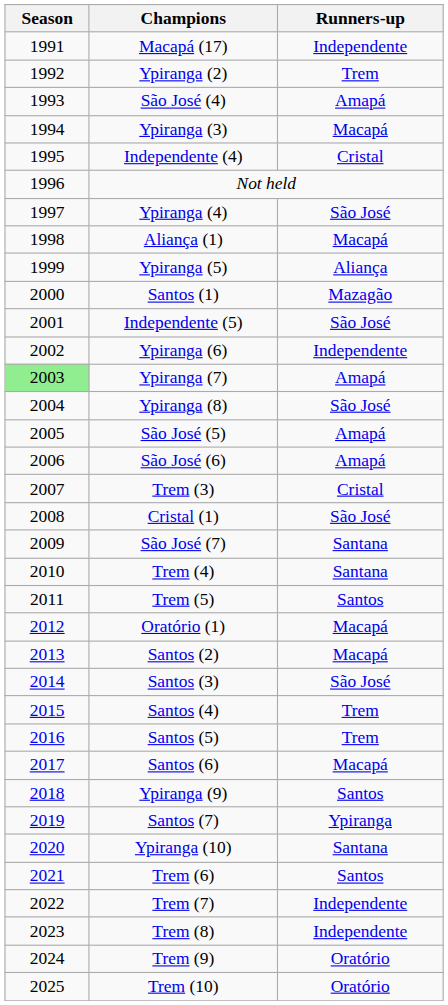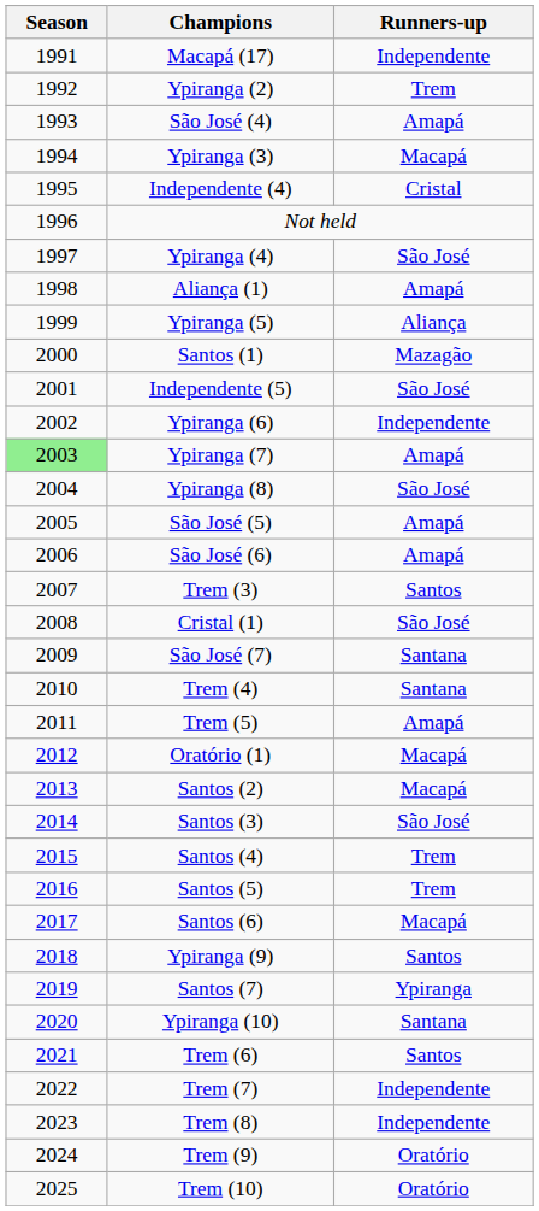 <table class="wikitable" style="text-align:center; margin-left:1em;">
 <tr>
 <th style="width:70px">Season</th>
 <th style="width:165px">Champions</th>
 <th style="width:145px">Runners-up</th>
 </tr>
 <tr>
 <td>1991</td>
 <td><a href='#'>Macapá</a> (17)</td>
 <td><a href='#'>Independente</a></td>
 </tr>
 <tr>
 <td>1992</td>
 <td><a href='#'>Ypiranga</a> (2)</td>
 <td><a href='#'>Trem</a></td>
 </tr>
 <tr>
 <td>1993</td>
 <td><a href='#'>São José</a> (4)</td>
 <td><a href='#'>Amapá</a></td>
 </tr>
 <tr>
 <td>1994</td>
 <td><a href='#'>Ypiranga</a> (3)</td>
 <td><a href='#'>Macapá</a></td>
 </tr>
 <tr>
 <td>1995</td>
 <td><a href='#'>Independente</a> (4)</td>
 <td><a href='#'>Cristal</a></td>
 </tr>
 <tr>
 <td>1996</td>
 <td colspan="2"><em>Not held</em></td>
 </tr>
 <tr>
 <td>1997</td>
 <td><a href='#'>Ypiranga</a> (4)</td>
 <td><a href='#'>São José</a></td>
 </tr>
 <tr>
 <td>1998</td>
 <td><a href='#'>Aliança</a> (1)</td>
-<td><a href='#'>Macapá</a></td>
+<td><a href='#'>Amapá</a></td>
 </tr>
 <tr>
 <td>1999</td>
 <td><a href='#'>Ypiranga</a> (5)</td>
 <td><a href='#'>Aliança</a></td>
 </tr>
 <tr>
 <td>2000</td>
 <td><a href='#'>Santos</a> (1)</td>
 <td><a href='#'>Mazagão</a></td>
 </tr>
 <tr>
 <td>2001</td>
 <td><a href='#'>Independente</a> (5)</td>
 <td><a href='#'>São José</a></td>
 </tr>
 <tr>
 <td>2002</td>
 <td><a href='#'>Ypiranga</a> (6)</td>
 <td><a href='#'>Independente</a></td>
 </tr>
 <tr>
 <td style="background: lightgreen;">2003</td>
 <td><a href='#'>Ypiranga</a> (7)</td>
 <td><a href='#'>Amapá</a></td>
 </tr>
 <tr>
 <td>2004</td>
 <td><a href='#'>Ypiranga</a> (8)</td>
 <td><a href='#'>São José</a></td>
 </tr>
 <tr>
 <td>2005</td>
 <td><a href='#'>São José</a> (5)</td>
 <td><a href='#'>Amapá</a></td>
 </tr>
 <tr>
 <td>2006</td>
 <td><a href='#'>São José</a> (6)</td>
 <td><a href='#'>Amapá</a></td>
 </tr>
 <tr>
 <td>2007</td>
 <td><a href='#'>Trem</a> (3)</td>
-<td><a href='#'>Cristal</a></td>
+<td><a href='#'>Santos</a></td>
 </tr>
 <tr>
 <td>2008</td>
 <td><a href='#'>Cristal</a> (1)</td>
 <td><a href='#'>São José</a></td>
 </tr>
 <tr>
 <td>2009</td>
 <td><a href='#'>São José</a> (7)</td>
 <td><a href='#'>Santana</a></td>
 </tr>
 <tr>
 <td>2010</td>
 <td><a href='#'>Trem</a> (4)</td>
 <td><a href='#'>Santana</a></td>
 </tr>
 <tr>
 <td>2011</td>
 <td><a href='#'>Trem</a> (5)</td>
-<td><a href='#'>Santos</a></td>
+<td><a href='#'>Amapá</a></td>
 </tr>
 <tr>
 <td><a href='#'>2012</a></td>
 <td><a href='#'>Oratório</a> (1)</td>
 <td><a href='#'>Macapá</a></td>
 </tr>
 <tr>
 <td><a href='#'>2013</a></td>
 <td><a href='#'>Santos</a> (2)</td>
 <td><a href='#'>Macapá</a></td>
 </tr>
 <tr>
 <td><a href='#'>2014</a></td>
 <td><a href='#'>Santos</a> (3)</td>
 <td><a href='#'>São José</a></td>
 </tr>
 <tr>
 <td><a href='#'>2015</a></td>
 <td><a href='#'>Santos</a> (4)</td>
 <td><a href='#'>Trem</a></td>
 </tr>
 <tr>
 <td><a href='#'>2016</a></td>
 <td><a href='#'>Santos</a> (5)</td>
 <td><a href='#'>Trem</a></td>
 </tr>
 <tr>
 <td><a href='#'>2017</a></td>
 <td><a href='#'>Santos</a> (6)</td>
 <td><a href='#'>Macapá</a></td>
 </tr>
 <tr>
 <td><a href='#'>2018</a></td>
 <td><a href='#'>Ypiranga</a> (9)</td>
 <td><a href='#'>Santos</a></td>
 </tr>
 <tr>
 <td><a href='#'>2019</a></td>
 <td><a href='#'>Santos</a> (7)</td>
 <td><a href='#'>Ypiranga</a></td>
 </tr>
 <tr>
 <td><a href='#'>2020</a></td>
 <td><a href='#'>Ypiranga</a> (10)</td>
 <td><a href='#'>Santana</a></td>
 </tr>
 <tr>
 <td><a href='#'>2021</a></td>
 <td><a href='#'>Trem</a> (6)</td>
 <td><a href='#'>Santos</a></td>
 </tr>
 <tr>
 <td>2022</td>
 <td><a href='#'>Trem</a> (7)</td>
 <td><a href='#'>Independente</a></td>
 </tr>
 <tr>
 <td>2023</td>
 <td><a href='#'>Trem</a> (8)</td>
 <td><a href='#'>Independente</a></td>
 </tr>
 <tr>
 <td>2024</td>
 <td><a href='#'>Trem</a> (9)</td>
 <td><a href='#'>Oratório</a></td>
 </tr>
 <tr>
 <td>2025</td>
 <td><a href='#'>Trem</a> (10)</td>
 <td><a href='#'>Oratório</a></td>
 </tr>
 </table>
